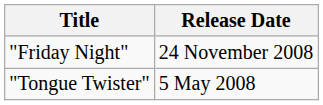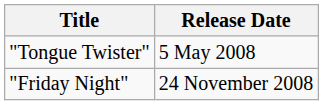 <table class="wikitable">
 <tr>
 <th><strong>Title</strong></th>
 <th><strong>Release Date</strong></th>
 </tr>
 <tr>
+<td>"Tongue Twister"</td>
+<td>5 May 2008</td>
+</tr>
+<tr>
 <td>"Friday Night"</td>
 <td>24 November 2008</td>
 </tr>
-<tr>
-<td>"Tongue Twister"</td>
-<td>5 May 2008</td>
-</tr>
 </table>
